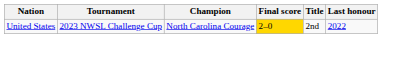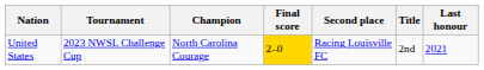 <table class=wikitable style="font-size:14px">
 <tr>
 <th>Nation</th>
 <th>Tournament</th>
 <th>Champion</th>
 <th>Final score</th>
+<th>Second place</th>
 <th data-sort-type="number">Title</th>
 <th>Last honour</th>
 </tr>
 <tr>
 <td> <a href='#'>United States</a></td>
 <td><a href='#'>2023 NWSL Challenge Cup</a></td>
 <td><a href='#'>North Carolina Courage</a></td>
 <td style="background: gold;">2–0</td>
+<td><a href='#'>Racing Louisville FC</a></td>
 <td>2nd</td>
-<td><a href='#'>2022</a></td>
+<td><a href='#'>2021</a></td>
 </tr>
 </table>
